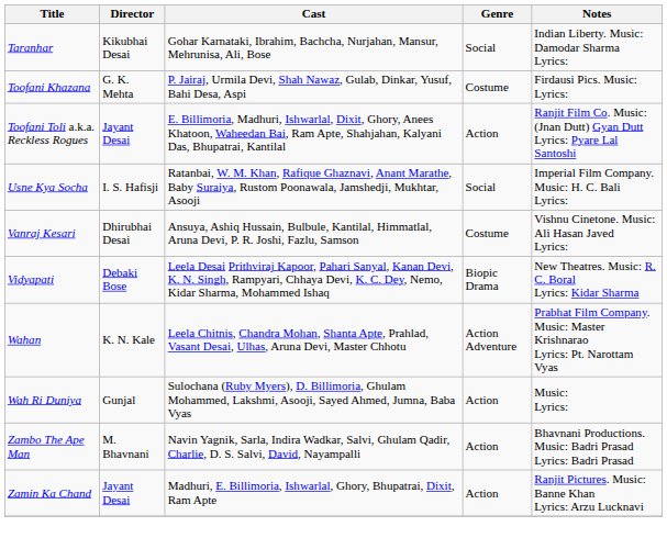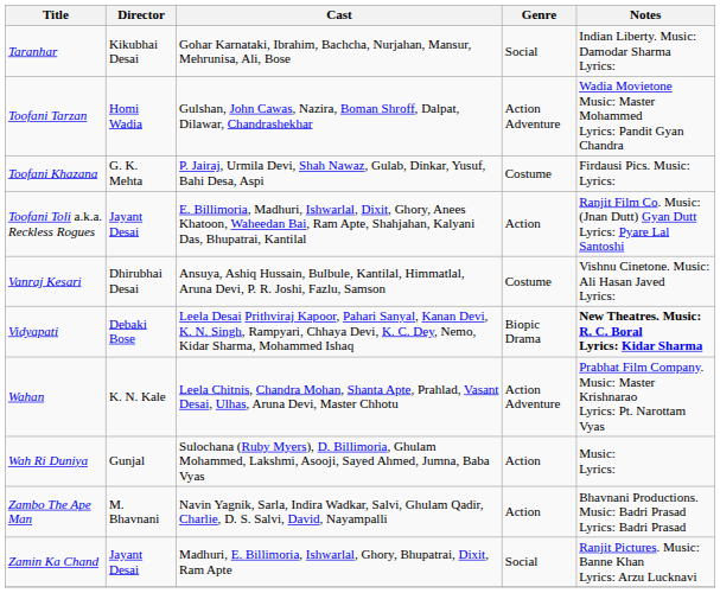 <table class="wikitable">
 <tr>
 <th>Title</th>
 <th>Director</th>
 <th>Cast</th>
 <th>Genre</th>
 <th>Notes</th>
 </tr>
 <tr>
 <td><em><a href='#'>Taranhar</a></em></td>
 <td>Kikubhai Desai</td>
 <td>Gohar Karnataki, Ibrahim, Bachcha, Nurjahan, Mansur, Mehrunisa, Ali, Bose</td>
 <td>Social</td>
 <td>Indian Liberty. Music: Damodar Sharma<br>Lyrics:</td>
 </tr>
 <tr>
+<td><em><a href='#'>Toofani Tarzan</a></em></td>
+<td><a href='#'>Homi Wadia</a></td>
+<td>Gulshan, <a href='#'>John Cawas</a>, Nazira, <a href='#'>Boman Shroff</a>, Dalpat, Dilawar, <a href='#'>Chandrashekhar</a></td>
+<td>Action Adventure</td>
+<td><a href='#'>Wadia Movietone</a>  Music: Master Mohammed<br>Lyrics: Pandit Gyan Chandra</td>
+</tr>
+<tr>
 <td><em><a href='#'>Toofani Khazana</a></em></td>
 <td>G. K. Mehta</td>
 <td><a href='#'>P. Jairaj</a>, Urmila Devi, <a href='#'>Shah Nawaz</a>, Gulab, Dinkar, Yusuf, Bahi Desa, Aspi</td>
 <td>Costume</td>
 <td>Firdausi Pics.  Music: <br>Lyrics:</td>
 </tr>
 <tr>
 <td><em><a href='#'>Toofani Toli</a></em> a.k.a. <em>Reckless Rogues</em></td>
 <td><a href='#'>Jayant Desai</a></td>
 <td><a href='#'>E. Billimoria</a>, Madhuri, <a href='#'>Ishwarlal</a>, <a href='#'>Dixit</a>, Ghory, Anees Khatoon, <a href='#'>Waheedan Bai</a>, Ram Apte, Shahjahan, Kalyani Das, Bhupatrai, Kantilal</td>
 <td>Action</td>
 <td><a href='#'>Ranjit Film Co</a>. Music: (Jnan Dutt) <a href='#'>Gyan Dutt</a><br>Lyrics: <a href='#'>Pyare Lal Santoshi</a></td>
 </tr>
 <tr>
-<td><em><a href='#'>Usne Kya Socha</a></em></td>
-<td>I. S. Hafisji</td>
-<td>Ratanbai, <a href='#'>W. M. Khan</a>, <a href='#'>Rafique Ghaznavi</a>, <a href='#'>Anant Marathe</a>, Baby <a href='#'>Suraiya</a>, Rustom Poonawala, Jamshedji, Mukhtar, Asooji</td>
-<td>Social</td>
-<td>Imperial Film Company. Music: H. C. Bali<br>Lyrics:</td>
-</tr>
-<tr>
 <td><em><a href='#'>Vanraj Kesari</a></em></td>
 <td>Dhirubhai Desai</td>
 <td>Ansuya, Ashiq Hussain, Bulbule, Kantilal, Himmatlal, Aruna Devi, P. R. Joshi, Fazlu, Samson</td>
 <td>Costume</td>
 <td>Vishnu Cinetone. Music: Ali Hasan Javed<br>Lyrics:</td>
 </tr>
 <tr>
 <td><em><a href='#'>Vidyapati</a></em></td>
 <td><a href='#'>Debaki Bose</a></td>
 <td><a href='#'>Leela Desai</a> <a href='#'>Prithviraj Kapoor</a>, <a href='#'>Pahari Sanyal</a>,  <a href='#'>Kanan Devi</a>, <a href='#'>K. N. Singh</a>, Rampyari, Chhaya Devi, <a href='#'>K. C. Dey</a>, Nemo, Kidar Sharma, Mohammed Ishaq</td>
 <td>Biopic Drama</td>
-<td>New Theatres. Music: <a href='#'>R. C. Boral</a><br>Lyrics: <a href='#'>Kidar Sharma</a></td>
+<td><strong>New Theatres. Music: <a href='#'>R. C. Boral</a><br>Lyrics: <a href='#'>Kidar Sharma</a></strong></td>
 </tr>
 <tr>
 <td><em><a href='#'>Wahan</a></em></td>
 <td>K. N. Kale</td>
 <td><a href='#'>Leela Chitnis</a>, <a href='#'>Chandra Mohan</a>, <a href='#'>Shanta Apte</a>, Prahlad, <a href='#'>Vasant Desai</a>, <a href='#'>Ulhas</a>, Aruna Devi, Master Chhotu</td>
 <td>Action Adventure</td>
 <td><a href='#'>Prabhat Film Company</a>. Music: Master Krishnarao<br>Lyrics: Pt. Narottam Vyas</td>
 </tr>
 <tr>
 <td><em><a href='#'>Wah Ri Duniya</a></em></td>
 <td>Gunjal</td>
 <td>Sulochana (<a href='#'>Ruby Myers</a>), <a href='#'>D. Billimoria</a>, Ghulam Mohammed, Lakshmi, Asooji, Sayed Ahmed, Jumna, Baba Vyas</td>
 <td>Action</td>
 <td>Music: <br>Lyrics:</td>
 </tr>
 <tr>
 <td><em><a href='#'>Zambo The Ape Man</a></em></td>
 <td>M. Bhavnani</td>
 <td>Navin Yagnik, Sarla, Indira Wadkar, Salvi, Ghulam Qadir, <a href='#'>Charlie</a>, D. S. Salvi,  <a href='#'>David</a>, Nayampalli</td>
 <td>Action</td>
 <td>Bhavnani Productions.  Music: Badri Prasad<br>Lyrics: Badri Prasad</td>
 </tr>
 <tr>
 <td><em><a href='#'>Zamin Ka Chand</a></em></td>
 <td><a href='#'>Jayant Desai</a></td>
 <td>Madhuri, <a href='#'>E. Billimoria</a>, <a href='#'>Ishwarlal</a>,  Ghory, Bhupatrai, <a href='#'>Dixit</a>, Ram Apte</td>
-<td>Action</td>
+<td>Social</td>
 <td><a href='#'>Ranjit Pictures</a>. Music: Banne Khan<br>Lyrics: Arzu Lucknavi</td>
 </tr>
 <tr>
 </tr>
 </table>
